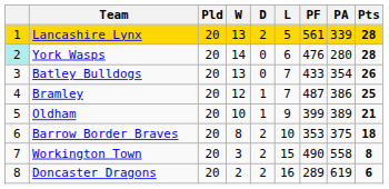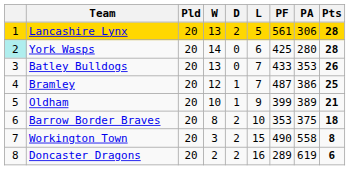 <table class="wikitable" style="text-align:center;">
 <tr>
 <th width=20 abbr="Position"></th>
 <th width=175>Team</th>
 <th width=20 abbr="Played">Pld</th>
 <th width=20 abbr="Won">W</th>
 <th width=20 abbr="Drawn">D</th>
 <th width=20 abbr="Lost">L</th>
 <th width=20 abbr="Points for">PF</th>
 <th width=20 abbr="Points against">PA</th>
 <th width=20 abbr="Points">Pts</th>
 </tr>
 <tr style="background:#FFD700;">
 <td>1</td>
 <td style="text-align:left;"><a href='#'>Lancashire Lynx</a></td>
 <td>20</td>
 <td>13</td>
 <td>2</td>
 <td>5</td>
 <td>561</td>
-<td>339</td>
+<td>306</td>
 <td><strong>28</strong></td>
 </tr>
 <tr>
 <td style="background: paleturquoise;">2</td>
 <td style="text-align:left;"><a href='#'>York Wasps</a></td>
 <td>20</td>
 <td>14</td>
 <td>0</td>
 <td>6</td>
-<td>476</td>
+<td>425</td>
 <td>280</td>
 <td><strong>28</strong></td>
 </tr>
 <tr>
 <td>3</td>
 <td style="text-align:left;"><a href='#'>Batley Bulldogs</a></td>
 <td>20</td>
 <td>13</td>
 <td>0</td>
 <td>7</td>
 <td>433</td>
-<td>354</td>
+<td>353</td>
 <td><strong>26</strong></td>
 </tr>
 <tr>
 <td>4</td>
 <td style="text-align:left;"><a href='#'>Bramley</a></td>
 <td>20</td>
 <td>12</td>
 <td>1</td>
 <td>7</td>
 <td>487</td>
 <td>386</td>
 <td><strong>25</strong></td>
 </tr>
 <tr>
 <td>5</td>
 <td style="text-align:left;"><a href='#'>Oldham</a></td>
 <td>20</td>
 <td>10</td>
 <td>1</td>
 <td>9</td>
 <td>399</td>
 <td>389</td>
 <td><strong>21</strong></td>
 </tr>
 <tr>
 <td>6</td>
 <td style="text-align:left;"><a href='#'>Barrow Border Braves</a></td>
 <td>20</td>
 <td>8</td>
 <td>2</td>
 <td>10</td>
 <td>353</td>
 <td>375</td>
 <td><strong>18</strong></td>
 </tr>
 <tr>
 <td>7</td>
 <td style="text-align:left;"><a href='#'>Workington Town</a></td>
 <td>20</td>
 <td>3</td>
 <td>2</td>
 <td>15</td>
 <td>490</td>
 <td>558</td>
 <td><strong>8</strong></td>
 </tr>
 <tr>
 <td>8</td>
 <td style="text-align:left;"><a href='#'>Doncaster Dragons</a></td>
 <td>20</td>
 <td>2</td>
 <td>2</td>
 <td>16</td>
 <td>289</td>
 <td>619</td>
 <td><strong>6</strong></td>
 </tr>
 </table>
